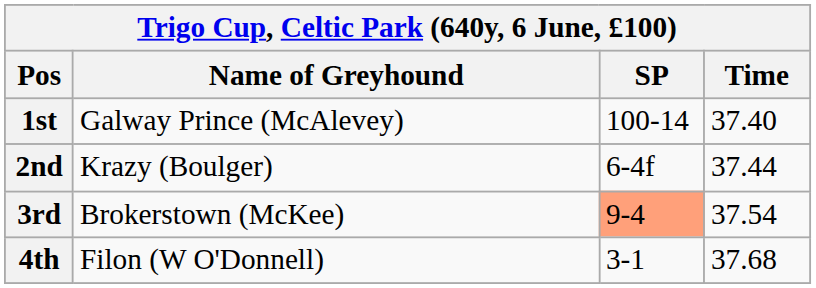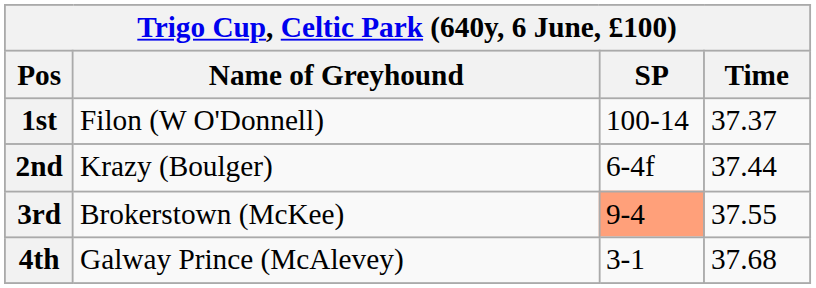 <table class="wikitable">
 <tr>
 <th colspan="6"><a href='#'>Trigo Cup</a>, <a href='#'>Celtic Park</a> (640y, 6 June, £100)</th>
 </tr>
 <tr>
 <th width=30>Pos</th>
 <th width=280>Name of Greyhound</th>
 <th width=50>SP</th>
 <th width=50>Time</th>
 </tr>
 <tr>
 <th>1st</th>
-<td>Galway Prince (McAlevey)</td>
+<td>Filon (W O'Donnell)</td>
 <td>100-14</td>
-<td>37.40</td>
+<td>37.37</td>
 </tr>
 <tr>
 <th>2nd</th>
 <td>Krazy (Boulger)</td>
 <td>6-4f</td>
 <td>37.44</td>
 </tr>
 <tr>
 <th>3rd</th>
 <td>Brokerstown (McKee)</td>
 <td style="background: lightsalmon;">9-4</td>
-<td>37.54</td>
+<td>37.55</td>
 </tr>
 <tr>
 <th>4th</th>
-<td>Filon (W O'Donnell)</td>
+<td>Galway Prince (McAlevey)</td>
 <td>3-1</td>
 <td>37.68</td>
 </tr>
 </table>
